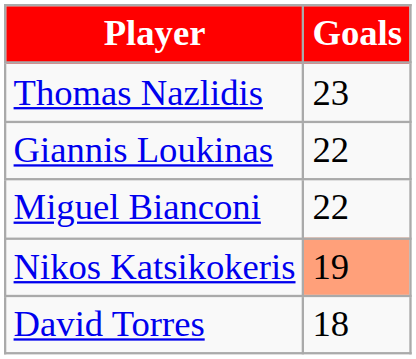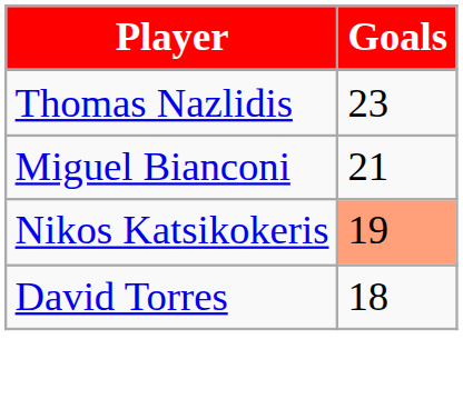 <table class="wikitable" style="text-align: left;">
 <tr>
 <th style="color:#FFFFFF; background:#FF0000;">Player</th>
 <th style="color:#FFFFFF; background:#FF0000;">Goals</th>
 </tr>
 <tr>
 <td> <a href='#'>Thomas Nazlidis</a></td>
 <td>23</td>
 </tr>
 <tr>
-<td> <a href='#'>Giannis Loukinas</a></td>
-<td>22</td>
-</tr>
-<tr>
 <td> <a href='#'>Miguel Bianconi</a></td>
-<td>22</td>
+<td>21</td>
 </tr>
 <tr>
 <td> <a href='#'>Nikos Katsikokeris</a></td>
 <td style="background: lightsalmon;">19</td>
 </tr>
 <tr>
 <td> <a href='#'>David Torres</a></td>
 <td>18</td>
 </tr>
 </table>
